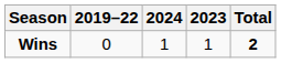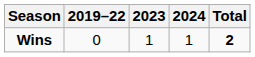 <table class=wikitable>
 <tr>
 <th><strong>Season</strong></th>
 <th>2019–22</th>
+<th>2023</th>
 <th>2024</th>
-<th>2023</th>
 <th>Total</th>
 </tr>
 <tr align=center>
 <td><strong>Wins</strong></td>
 <td>0</td>
 <td>1</td>
 <td>1</td>
 <td><strong>2</strong></td>
 </tr>
 </table>
